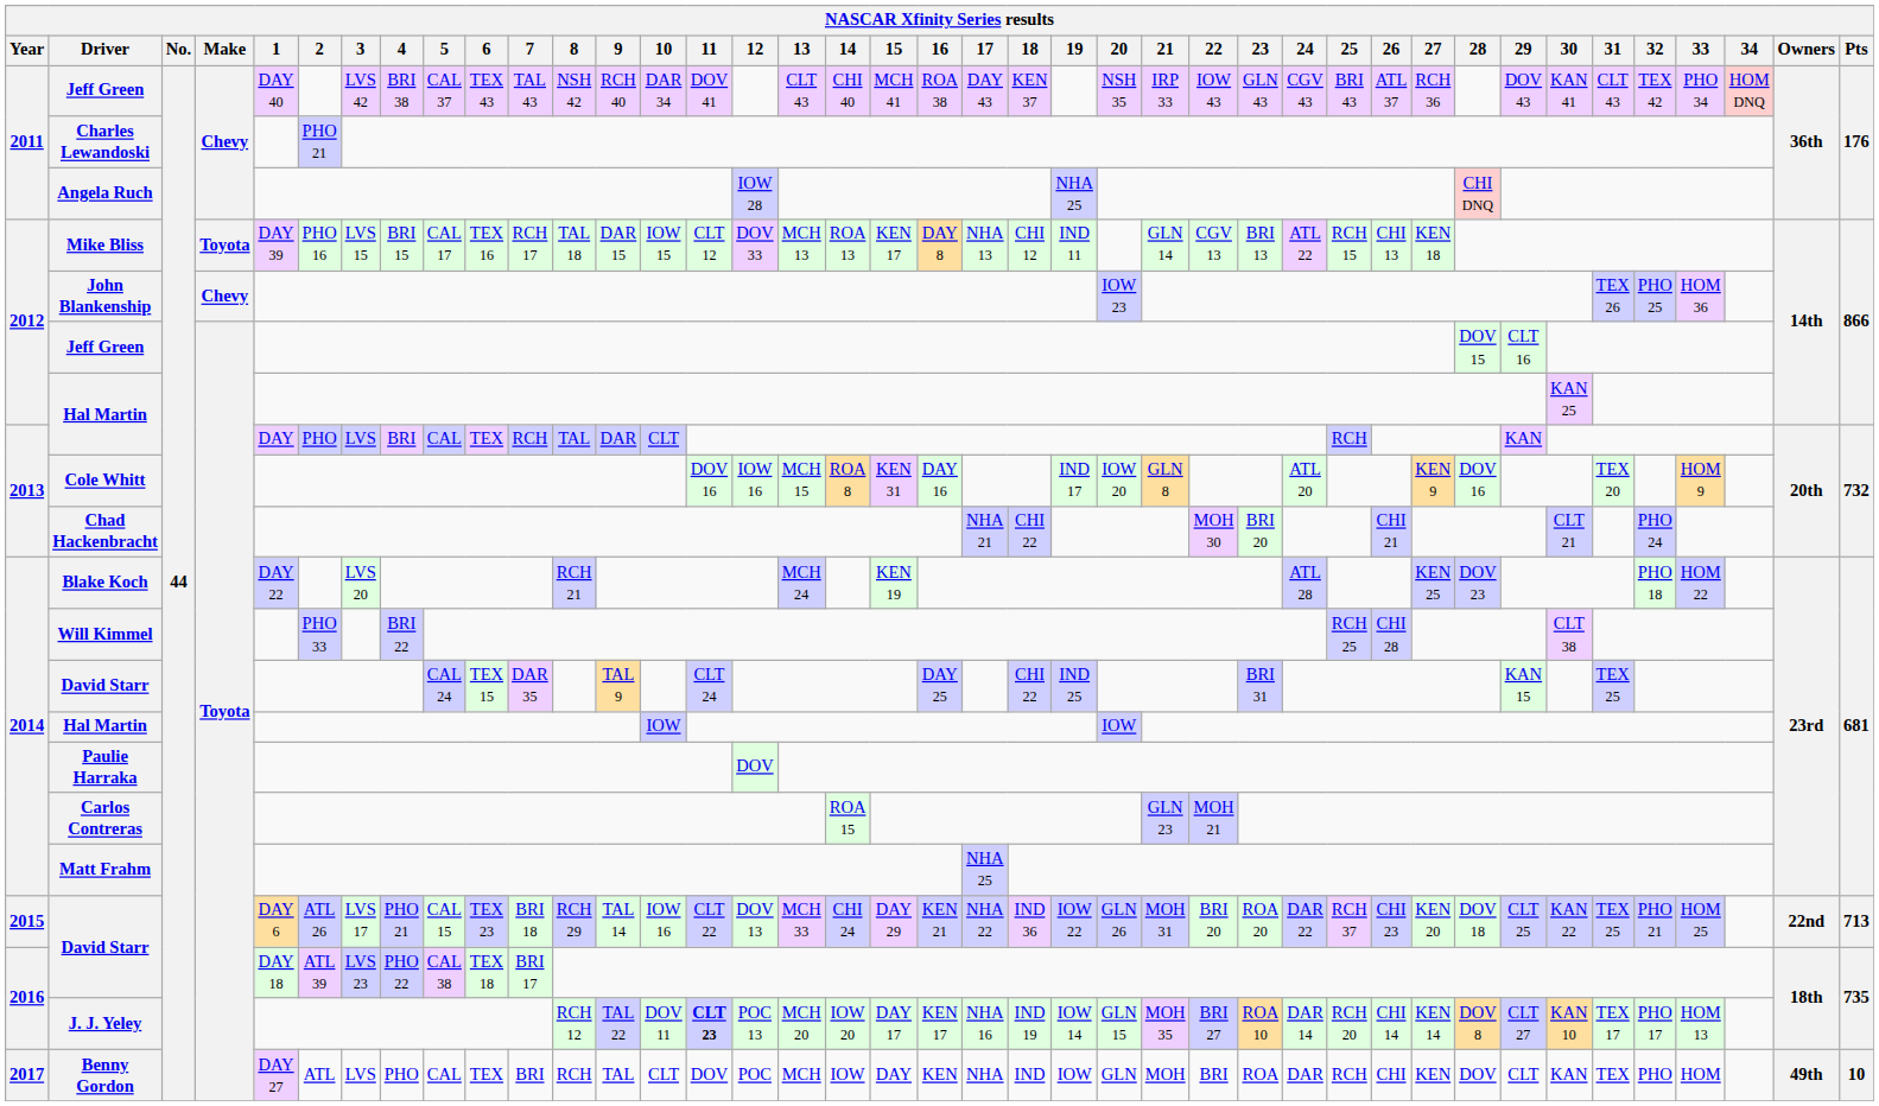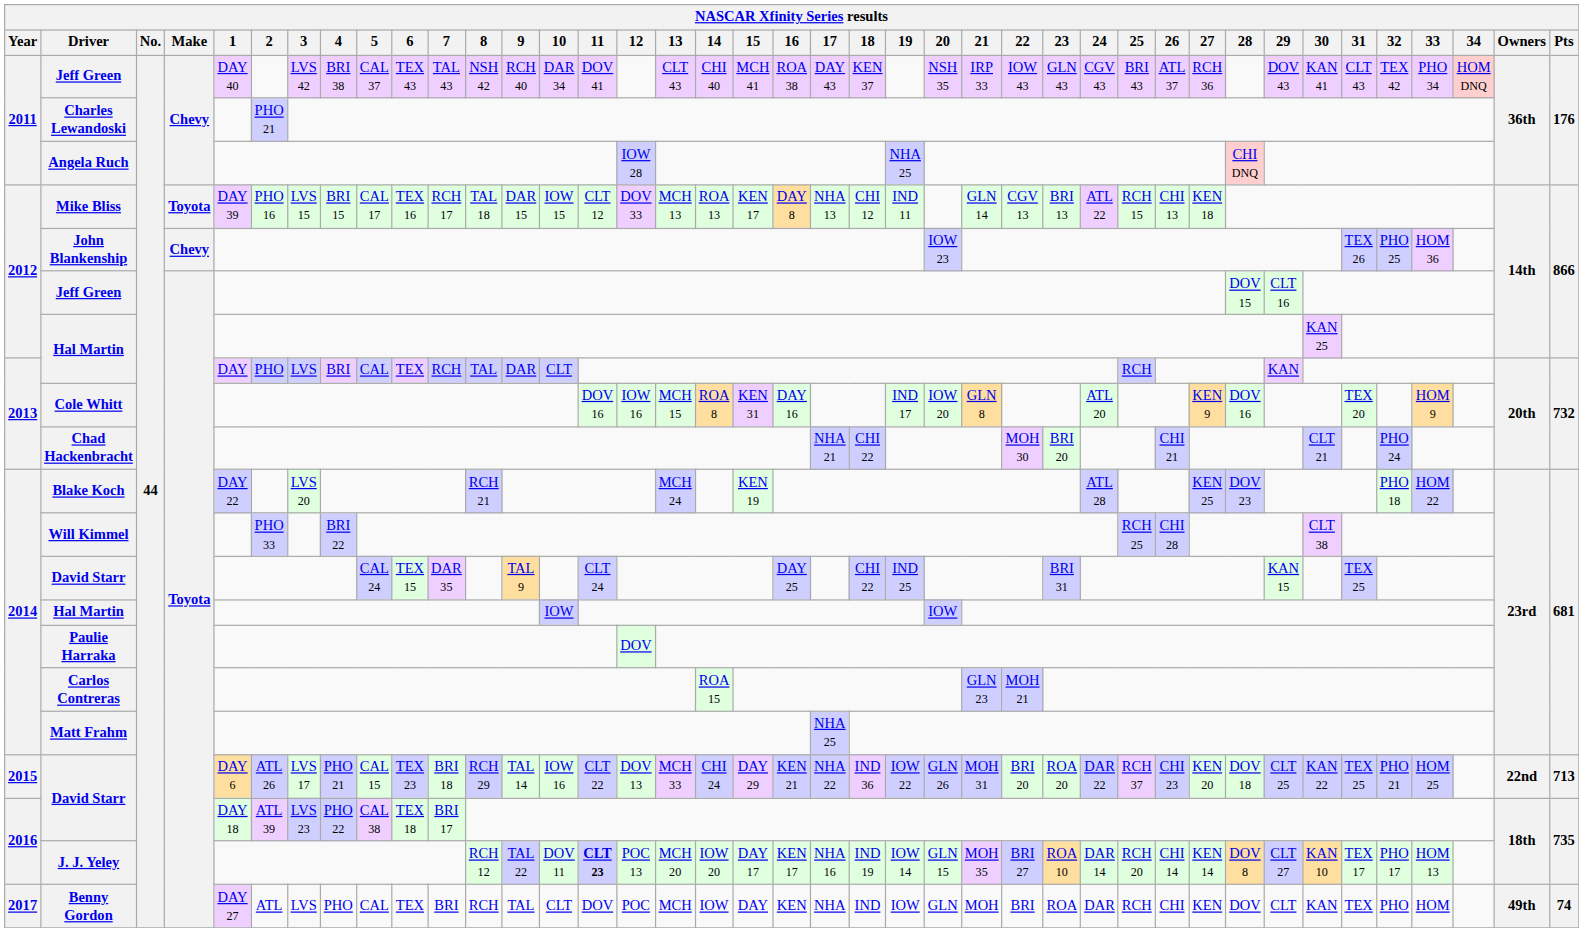 <table class="wikitable" style="text-align:center; font-size:75%">
 <tr>
 <th colspan=45><a href='#'>NASCAR Xfinity Series</a> results</th>
 </tr>
 <tr>
 <th>Year</th>
 <th>Driver</th>
 <th>No.</th>
 <th>Make</th>
 <th>1</th>
 <th>2</th>
 <th>3</th>
 <th>4</th>
 <th>5</th>
 <th>6</th>
 <th>7</th>
 <th>8</th>
 <th>9</th>
 <th>10</th>
 <th>11</th>
 <th>12</th>
 <th>13</th>
 <th>14</th>
 <th>15</th>
 <th>16</th>
 <th>17</th>
 <th>18</th>
 <th>19</th>
 <th>20</th>
 <th>21</th>
 <th>22</th>
 <th>23</th>
 <th>24</th>
 <th>25</th>
 <th>26</th>
 <th>27</th>
 <th>28</th>
 <th>29</th>
 <th>30</th>
 <th>31</th>
 <th>32</th>
 <th>33</th>
 <th>34</th>
 <th>Owners</th>
 <th>Pts</th>
 </tr>
 <tr>
 <th rowspan=3><a href='#'>2011</a></th>
 <th><a href='#'>Jeff Green</a></th>
 <th rowspan=21>44</th>
 <th rowspan=3><a href='#'>Chevy</a></th>
 <td style="background:#EFCFFF;"><a href='#'>DAY</a><br><small>40</small></td>
 <td></td>
 <td style="background:#EFCFFF;"><a href='#'>LVS</a><br><small>42</small></td>
 <td style="background:#EFCFFF;"><a href='#'>BRI</a><br><small>38</small></td>
 <td style="background:#EFCFFF;"><a href='#'>CAL</a><br><small>37</small></td>
 <td style="background:#EFCFFF;"><a href='#'>TEX</a><br><small>43</small></td>
 <td style="background:#EFCFFF;"><a href='#'>TAL</a><br><small>43</small></td>
 <td style="background:#EFCFFF;"><a href='#'>NSH</a><br><small>42</small></td>
 <td style="background:#EFCFFF;"><a href='#'>RCH</a><br><small>40</small></td>
 <td style="background:#EFCFFF;"><a href='#'>DAR</a><br><small>34</small></td>
 <td style="background:#EFCFFF;"><a href='#'>DOV</a><br><small>41</small></td>
 <td></td>
 <td style="background:#EFCFFF;"><a href='#'>CLT</a><br><small>43</small></td>
 <td style="background:#EFCFFF;"><a href='#'>CHI</a><br><small>40</small></td>
 <td style="background:#EFCFFF;"><a href='#'>MCH</a><br><small>41</small></td>
 <td style="background:#EFCFFF;"><a href='#'>ROA</a><br><small>38</small></td>
 <td style="background:#EFCFFF;"><a href='#'>DAY</a><br><small>43</small></td>
 <td style="background:#EFCFFF;"><a href='#'>KEN</a><br><small>37</small></td>
 <td></td>
 <td style="background:#EFCFFF;"><a href='#'>NSH</a><br><small>35</small></td>
 <td style="background:#EFCFFF;"><a href='#'>IRP</a><br><small>33</small></td>
 <td style="background:#EFCFFF;"><a href='#'>IOW</a><br><small>43</small></td>
 <td style="background:#EFCFFF;"><a href='#'>GLN</a><br><small>43</small></td>
 <td style="background:#EFCFFF;"><a href='#'>CGV</a><br><small>43</small></td>
 <td style="background:#EFCFFF;"><a href='#'>BRI</a><br><small>43</small></td>
 <td style="background:#EFCFFF;"><a href='#'>ATL</a><br><small>37</small></td>
 <td style="background:#EFCFFF;"><a href='#'>RCH</a><br><small>36</small></td>
 <td></td>
 <td style="background:#EFCFFF;"><a href='#'>DOV</a><br><small>43</small></td>
 <td style="background:#EFCFFF;"><a href='#'>KAN</a><br><small>41</small></td>
 <td style="background:#EFCFFF;"><a href='#'>CLT</a><br><small>43</small></td>
 <td style="background:#EFCFFF;"><a href='#'>TEX</a><br><small>42</small></td>
 <td style="background:#EFCFFF;"><a href='#'>PHO</a><br><small>34</small></td>
 <td style="background:#FFCFCF;"><a href='#'>HOM</a><br><small>DNQ</small></td>
 <th rowspan=3>36th</th>
 <th rowspan=3>176</th>
 </tr>
 <tr>
 <th><a href='#'>Charles Lewandoski</a></th>
 <td></td>
 <td style="background:#CFCFFF;"><a href='#'>PHO</a><br><small>21</small></td>
 <td colspan=32></td>
 </tr>
 <tr>
 <th><a href='#'>Angela Ruch</a></th>
 <td colspan=11></td>
 <td style="background:#CFCFFF;"><a href='#'>IOW</a><br><small>28</small></td>
 <td colspan=6></td>
 <td style="background:#CFCFFF;"><a href='#'>NHA</a><br><small>25</small></td>
 <td colspan=8></td>
 <td style="background:#FFCFCF;"><a href='#'>CHI</a><br><small>DNQ</small></td>
 <td colspan=6></td>
 </tr>
 <tr>
 <th rowspan=4><a href='#'>2012</a></th>
 <th><a href='#'>Mike Bliss</a></th>
 <th><a href='#'>Toyota</a></th>
 <td style="background:#EFCFFF;"><a href='#'>DAY</a><br><small>39</small></td>
 <td style="background:#DFFFDF;"><a href='#'>PHO</a><br><small>16</small></td>
 <td style="background:#DFFFDF;"><a href='#'>LVS</a><br><small>15</small></td>
 <td style="background:#DFFFDF;"><a href='#'>BRI</a><br><small>15</small></td>
 <td style="background:#DFFFDF;"><a href='#'>CAL</a><br><small>17</small></td>
 <td style="background:#DFFFDF;"><a href='#'>TEX</a><br><small>16</small></td>
 <td style="background:#DFFFDF;"><a href='#'>RCH</a><br><small>17</small></td>
 <td style="background:#DFFFDF;"><a href='#'>TAL</a><br><small>18</small></td>
 <td style="background:#DFFFDF;"><a href='#'>DAR</a><br><small>15</small></td>
 <td style="background:#DFFFDF;"><a href='#'>IOW</a><br><small>15</small></td>
 <td style="background:#DFFFDF;"><a href='#'>CLT</a><br><small>12</small></td>
 <td style="background:#EFCFFF;"><a href='#'>DOV</a><br><small>33</small></td>
 <td style="background:#DFFFDF;"><a href='#'>MCH</a><br><small>13</small></td>
 <td style="background:#DFFFDF;"><a href='#'>ROA</a><br><small>13</small></td>
 <td style="background:#DFFFDF;"><a href='#'>KEN</a><br><small>17</small></td>
 <td style="background:#FFDF9F;"><a href='#'>DAY</a><br><small>8</small></td>
 <td style="background:#DFFFDF;"><a href='#'>NHA</a><br><small>13</small></td>
 <td style="background:#DFFFDF;"><a href='#'>CHI</a><br><small>12</small></td>
 <td style="background:#DFFFDF;"><a href='#'>IND</a><br><small>11</small></td>
 <td></td>
 <td style="background:#DFFFDF;"><a href='#'>GLN</a><br><small>14</small></td>
 <td style="background:#DFFFDF;"><a href='#'>CGV</a><br><small>13</small></td>
 <td style="background:#DFFFDF;"><a href='#'>BRI</a><br><small>13</small></td>
 <td style="background:#EFCFFF;"><a href='#'>ATL</a><br><small>22</small></td>
 <td style="background:#DFFFDF;"><a href='#'>RCH</a><br><small>15</small></td>
 <td style="background:#DFFFDF;"><a href='#'>CHI</a><br><small>13</small></td>
 <td style="background:#DFFFDF;"><a href='#'>KEN</a><br><small>18</small></td>
 <td colspan=7></td>
 <th rowspan=4>14th</th>
 <th rowspan=4>866</th>
 </tr>
 <tr>
 <th><a href='#'>John Blankenship</a></th>
 <th><a href='#'>Chevy</a></th>
 <td colspan=19></td>
 <td style="background:#CFCFFF;"><a href='#'>IOW</a><br><small>23</small></td>
 <td colspan=10></td>
 <td style="background:#CFCFFF;"><a href='#'>TEX</a><br><small>26</small></td>
 <td style="background:#CFCFFF;"><a href='#'>PHO</a><br><small>25</small></td>
 <td style="background:#EFCFFF;"><a href='#'>HOM</a><br><small>36</small></td>
 <td></td>
 </tr>
 <tr>
 <th><a href='#'>Jeff Green</a></th>
 <th rowspan=16><a href='#'>Toyota</a></th>
 <td colspan=27></td>
 <td style="background:#DFFFDF;"><a href='#'>DOV</a><br><small>15</small></td>
 <td style="background:#DFFFDF;"><a href='#'>CLT</a><br><small>16</small></td>
 <td colspan=6></td>
 </tr>
 <tr>
 <th rowspan=2><a href='#'>Hal Martin</a></th>
 <td colspan=29></td>
 <td style="background:#EFCFFF;"><a href='#'>KAN</a><br><small>25</small></td>
 <td colspan=4></td>
 </tr>
 <tr>
 <th rowspan=3><a href='#'>2013</a></th>
 <td style="background:#EFCFFF;"><a href='#'>DAY</a><br></td>
 <td style="background:#CFCFFF;"><a href='#'>PHO</a><br></td>
 <td style="background:#CFCFFF;"><a href='#'>LVS</a><br></td>
 <td style="background:#EFCFFF;"><a href='#'>BRI</a><br></td>
 <td style="background:#CFCFFF;"><a href='#'>CAL</a><br></td>
 <td style="background:#EFCFFF;"><a href='#'>TEX</a><br></td>
 <td style="background:#CFCFFF;"><a href='#'>RCH</a><br></td>
 <td style="background:#CFCFFF;"><a href='#'>TAL</a><br></td>
 <td style="background:#CFCFFF;"><a href='#'>DAR</a><br></td>
 <td style="background:#CFCFFF;"><a href='#'>CLT</a><br></td>
 <td colspan=14></td>
 <td style="background:#CFCFFF;"><a href='#'>RCH</a><br></td>
 <td colspan=3></td>
 <td style="background:#EFCFFF;"><a href='#'>KAN</a><br></td>
 <td colspan=5></td>
 <th rowspan=3>20th</th>
 <th rowspan=3>732</th>
 </tr>
 <tr>
 <th><a href='#'>Cole Whitt</a></th>
 <td colspan=10></td>
 <td style="background:#DFFFDF;"><a href='#'>DOV</a><br><small>16</small></td>
 <td style="background:#DFFFDF;"><a href='#'>IOW</a><br><small>16</small></td>
 <td style="background:#DFFFDF;"><a href='#'>MCH</a><br><small>15</small></td>
 <td style="background:#FFDF9F;"><a href='#'>ROA</a><br><small>8</small></td>
 <td style="background:#EFCFFF;"><a href='#'>KEN</a><br><small>31</small></td>
 <td style="background:#DFFFDF;"><a href='#'>DAY</a><br><small>16</small></td>
 <td colspan=2></td>
 <td style="background:#DFFFDF;"><a href='#'>IND</a><br><small>17</small></td>
 <td style="background:#DFFFDF;"><a href='#'>IOW</a><br><small>20</small></td>
 <td style="background:#FFDF9F;"><a href='#'>GLN</a><br><small>8</small></td>
 <td colspan=2></td>
 <td style="background:#DFFFDF;"><a href='#'>ATL</a><br><small>20</small></td>
 <td colspan=2></td>
 <td style="background:#FFDF9F;"><a href='#'>KEN</a><br><small>9</small></td>
 <td style="background:#DFFFDF;"><a href='#'>DOV</a><br><small>16</small></td>
 <td colspan=2></td>
 <td style="background:#DFFFDF;"><a href='#'>TEX</a><br><small>20</small></td>
 <td></td>
 <td style="background:#FFDF9F;"><a href='#'>HOM</a><br><small>9</small></td>
 <td></td>
 </tr>
 <tr>
 <th><a href='#'>Chad Hackenbracht</a></th>
 <td colspan=16></td>
 <td style="background:#CFCFFF;"><a href='#'>NHA</a><br><small>21</small></td>
 <td style="background:#CFCFFF;"><a href='#'>CHI</a><br><small>22</small></td>
 <td colspan=3></td>
 <td style="background:#EFCFFF;"><a href='#'>MOH</a><br><small>30</small></td>
 <td style="background:#DFFFDF;"><a href='#'>BRI</a><br><small>20</small></td>
 <td colspan=2></td>
 <td style="background:#CFCFFF;"><a href='#'>CHI</a><br><small>21</small></td>
 <td colspan=3></td>
 <td style="background:#CFCFFF;"><a href='#'>CLT</a><br><small>21</small></td>
 <td></td>
 <td style="background:#CFCFFF;"><a href='#'>PHO</a><br><small>24</small></td>
 <td colspan=2></td>
 </tr>
 <tr>
 <th rowspan=7><a href='#'>2014</a></th>
 <th><a href='#'>Blake Koch</a></th>
 <td style="background:#CFCFFF;"><a href='#'>DAY</a><br><small>22</small></td>
 <td></td>
 <td style="background:#DFFFDF;"><a href='#'>LVS</a><br><small>20</small></td>
 <td colspan=4></td>
 <td style="background:#CFCFFF;"><a href='#'>RCH</a><br><small>21</small></td>
 <td colspan=4></td>
 <td style="background:#CFCFFF;"><a href='#'>MCH</a><br><small>24</small></td>
 <td></td>
 <td style="background:#DFFFDF;"><a href='#'>KEN</a><br><small>19</small></td>
 <td colspan=8></td>
 <td style="background:#CFCFFF;"><a href='#'>ATL</a><br><small>28</small></td>
 <td colspan=2></td>
 <td style="background:#CFCFFF;"><a href='#'>KEN</a><br><small>25</small></td>
 <td style="background:#CFCFFF;"><a href='#'>DOV</a><br><small>23</small></td>
 <td colspan=3></td>
 <td style="background:#DFFFDF;"><a href='#'>PHO</a><br><small>18</small></td>
 <td style="background:#CFCFFF;"><a href='#'>HOM</a><br><small>22</small></td>
 <td></td>
 <th rowspan=7>23rd</th>
 <th rowspan=7>681</th>
 </tr>
 <tr>
 <th><a href='#'>Will Kimmel</a></th>
 <td></td>
 <td style="background:#CFCFFF;"><a href='#'>PHO</a><br><small>33</small></td>
 <td></td>
 <td style="background:#CFCFFF;"><a href='#'>BRI</a><br><small>22</small></td>
 <td colspan=20></td>
 <td style="background:#CFCFFF;"><a href='#'>RCH</a><br><small>25</small></td>
 <td style="background:#CFCFFF;"><a href='#'>CHI</a><br><small>28</small></td>
 <td colspan=3></td>
 <td style="background:#EFCFFF;"><a href='#'>CLT</a><br><small>38</small></td>
 <td colspan=4></td>
 </tr>
 <tr>
 <th><a href='#'>David Starr</a></th>
 <td colspan=4></td>
 <td style="background:#CFCFFF;"><a href='#'>CAL</a><br><small>24</small></td>
 <td style="background:#DFFFDF;"><a href='#'>TEX</a><br><small>15</small></td>
 <td style="background:#EFCFFF;"><a href='#'>DAR</a><br><small>35</small></td>
 <td></td>
 <td style="background:#FFDF9F;"><a href='#'>TAL</a><br><small>9</small></td>
 <td></td>
 <td style="background:#CFCFFF;"><a href='#'>CLT</a><br><small>24</small></td>
 <td colspan=4></td>
 <td style="background:#CFCFFF;"><a href='#'>DAY</a><br><small>25</small></td>
 <td></td>
 <td style="background:#CFCFFF;"><a href='#'>CHI</a><br><small>22</small></td>
 <td style="background:#CFCFFF;"><a href='#'>IND</a><br><small>25</small></td>
 <td colspan=3></td>
 <td style="background:#CFCFFF;"><a href='#'>BRI</a><br><small>31</small></td>
 <td colspan=5></td>
 <td style="background:#DFFFDF;"><a href='#'>KAN</a><br><small>15</small></td>
 <td></td>
 <td style="background:#CFCFFF;"><a href='#'>TEX</a><br><small>25</small></td>
 <td colspan=3></td>
 </tr>
 <tr>
 <th><a href='#'>Hal Martin</a></th>
 <td colspan=9></td>
 <td style="background:#CFCFFF;"><a href='#'>IOW</a><br></td>
 <td colspan=9></td>
 <td style="background:#CFCFFF;"><a href='#'>IOW</a><br></td>
 <td colspan=14></td>
 </tr>
 <tr>
 <th><a href='#'>Paulie Harraka</a></th>
 <td colspan=11></td>
 <td style="background:#DFFFDF;"><a href='#'>DOV</a><br></td>
 <td colspan=22></td>
 </tr>
 <tr>
 <th><a href='#'>Carlos Contreras</a></th>
 <td colspan=13></td>
 <td style="background:#DFFFDF;"><a href='#'>ROA</a><br><small>15</small></td>
 <td colspan=6></td>
 <td style="background:#CFCFFF;"><a href='#'>GLN</a><br><small>23</small></td>
 <td style="background:#CFCFFF;"><a href='#'>MOH</a><br><small>21</small></td>
 <td colspan=12></td>
 </tr>
 <tr>
 <th><a href='#'>Matt Frahm</a></th>
 <td colspan=16></td>
 <td style="background:#CFCFFF;"><a href='#'>NHA</a><br><small>25</small></td>
 <td colspan=17></td>
 </tr>
 <tr>
 <th><a href='#'>2015</a></th>
 <th rowspan=2><a href='#'>David Starr</a></th>
 <td style="background:#FFDF9F;"><a href='#'>DAY</a><br><small>6</small></td>
 <td style="background:#CFCFFF;"><a href='#'>ATL</a><br><small>26</small></td>
 <td style="background:#DFFFDF;"><a href='#'>LVS</a><br><small>17</small></td>
 <td style="background:#CFCFFF;"><a href='#'>PHO</a><br><small>21</small></td>
 <td style="background:#DFFFDF;"><a href='#'>CAL</a><br><small>15</small></td>
 <td style="background:#CFCFFF;"><a href='#'>TEX</a><br><small>23</small></td>
 <td style="background:#DFFFDF;"><a href='#'>BRI</a><br><small>18</small></td>
 <td style="background:#CFCFFF;"><a href='#'>RCH</a><br><small>29</small></td>
 <td style="background:#DFFFDF;"><a href='#'>TAL</a><br><small>14</small></td>
 <td style="background:#DFFFDF;"><a href='#'>IOW</a><br><small>16</small></td>
 <td style="background:#CFCFFF;"><a href='#'>CLT</a><br><small>22</small></td>
 <td style="background:#DFFFDF;"><a href='#'>DOV</a><br><small>13</small></td>
 <td style="background:#EFCFFF;"><a href='#'>MCH</a><br><small>33</small></td>
 <td style="background:#CFCFFF;"><a href='#'>CHI</a><br><small>24</small></td>
 <td style="background:#EFCFFF;"><a href='#'>DAY</a><br><small>29</small></td>
 <td style="background:#CFCFFF;"><a href='#'>KEN</a><br><small>21</small></td>
 <td style="background:#CFCFFF;"><a href='#'>NHA</a><br><small>22</small></td>
 <td style="background:#EFCFFF;"><a href='#'>IND</a><br><small>36</small></td>
 <td style="background:#CFCFFF;"><a href='#'>IOW</a><br><small>22</small></td>
 <td style="background:#CFCFFF;"><a href='#'>GLN</a><br><small>26</small></td>
 <td style="background:#CFCFFF;"><a href='#'>MOH</a><br><small>31</small></td>
 <td style="background:#DFFFDF;"><a href='#'>BRI</a><br><small>20</small></td>
 <td style="background:#DFFFDF;"><a href='#'>ROA</a><br><small>20</small></td>
 <td style="background:#CFCFFF;"><a href='#'>DAR</a><br><small>22</small></td>
 <td style="background:#EFCFFF;"><a href='#'>RCH</a><br><small>37</small></td>
 <td style="background:#CFCFFF;"><a href='#'>CHI</a><br><small>23</small></td>
 <td style="background:#DFFFDF;"><a href='#'>KEN</a><br><small>20</small></td>
 <td style="background:#DFFFDF;"><a href='#'>DOV</a><br><small>18</small></td>
 <td style="background:#CFCFFF;"><a href='#'>CLT</a><br><small>25</small></td>
 <td style="background:#CFCFFF;"><a href='#'>KAN</a><br><small>22</small></td>
 <td style="background:#CFCFFF;"><a href='#'>TEX</a><br><small>25</small></td>
 <td style="background:#CFCFFF;"><a href='#'>PHO</a><br><small>21</small></td>
 <td style="background:#CFCFFF;"><a href='#'>HOM</a><br><small>25</small></td>
 <td></td>
 <th>22nd</th>
 <th>713</th>
 </tr>
 <tr>
 <th rowspan=2><a href='#'>2016</a></th>
 <td style="background:#DFFFDF;"><a href='#'>DAY</a><br><small>18</small></td>
 <td style="background:#EFCFFF;"><a href='#'>ATL</a><br><small>39</small></td>
 <td style="background:#CFCFFF;"><a href='#'>LVS</a><br><small>23</small></td>
 <td style="background:#CFCFFF;"><a href='#'>PHO</a><br><small>22</small></td>
 <td style="background:#EFCFFF;"><a href='#'>CAL</a><br><small>38</small></td>
 <td style="background:#DFFFDF;"><a href='#'>TEX</a><br><small>18</small></td>
 <td style="background:#DFFFDF;"><a href='#'>BRI</a><br><small>17</small></td>
 <td colspan=27></td>
 <th rowspan=2>18th</th>
 <th rowspan=2>735</th>
 </tr>
 <tr>
 <th><a href='#'>J. J. Yeley</a></th>
 <td colspan=7></td>
 <td style="background:#DFFFDF;"><a href='#'>RCH</a><br><small>12</small></td>
 <td style="background:#CFCFFF;"><a href='#'>TAL</a><br><small>22</small></td>
 <td style="background:#DFFFDF;"><a href='#'>DOV</a><br><small>11</small></td>
 <td style="background:#CFCFFF;"><strong><a href='#'>CLT</a><br><small>23</small></strong></td>
 <td style="background:#DFFFDF;"><a href='#'>POC</a><br><small>13</small></td>
 <td style="background:#DFFFDF;"><a href='#'>MCH</a><br><small>20</small></td>
 <td style="background:#DFFFDF;"><a href='#'>IOW</a><br><small>20</small></td>
 <td style="background:#DFFFDF;"><a href='#'>DAY</a><br><small>17</small></td>
 <td style="background:#DFFFDF;"><a href='#'>KEN</a><br><small>17</small></td>
 <td style="background:#DFFFDF;"><a href='#'>NHA</a><br><small>16</small></td>
 <td style="background:#DFFFDF;"><a href='#'>IND</a><br><small>19</small></td>
 <td style="background:#DFFFDF;"><a href='#'>IOW</a><br><small>14</small></td>
 <td style="background:#DFFFDF;"><a href='#'>GLN</a><br><small>15</small></td>
 <td style="background:#EFCFFF;"><a href='#'>MOH</a><br><small>35</small></td>
 <td style="background:#CFCFFF;"><a href='#'>BRI</a><br><small>27</small></td>
 <td style="background:#FFDF9F;"><a href='#'>ROA</a><br><small>10</small></td>
 <td style="background:#DFFFDF;"><a href='#'>DAR</a><br><small>14</small></td>
 <td style="background:#DFFFDF;"><a href='#'>RCH</a><br><small>20</small></td>
 <td style="background:#DFFFDF;"><a href='#'>CHI</a><br><small>14</small></td>
 <td style="background:#DFFFDF;"><a href='#'>KEN</a><br><small>14</small></td>
 <td style="background:#FFDF9F;"><a href='#'>DOV</a><br><small>8</small></td>
 <td style="background:#CFCFFF;"><a href='#'>CLT</a><br><small>27</small></td>
 <td style="background:#FFDF9F;"><a href='#'>KAN</a><br><small>10</small></td>
 <td style="background:#DFFFDF;"><a href='#'>TEX</a><br><small>17</small></td>
 <td style="background:#DFFFDF;"><a href='#'>PHO</a><br><small>17</small></td>
 <td style="background:#DFFFDF;"><a href='#'>HOM</a><br><small>13</small></td>
 <td></td>
 </tr>
 <tr>
 <th><a href='#'>2017</a></th>
 <th><a href='#'>Benny Gordon</a></th>
 <td style="background:#EFCFFF;"><a href='#'>DAY</a><br><small>27</small></td>
 <td><a href='#'>ATL</a></td>
 <td><a href='#'>LVS</a></td>
 <td><a href='#'>PHO</a></td>
 <td><a href='#'>CAL</a></td>
 <td><a href='#'>TEX</a></td>
 <td><a href='#'>BRI</a></td>
 <td><a href='#'>RCH</a></td>
 <td><a href='#'>TAL</a></td>
 <td><a href='#'>CLT</a></td>
 <td><a href='#'>DOV</a></td>
 <td><a href='#'>POC</a></td>
 <td><a href='#'>MCH</a></td>
 <td><a href='#'>IOW</a></td>
 <td><a href='#'>DAY</a></td>
 <td><a href='#'>KEN</a></td>
 <td><a href='#'>NHA</a></td>
 <td><a href='#'>IND</a></td>
 <td><a href='#'>IOW</a></td>
 <td><a href='#'>GLN</a></td>
 <td><a href='#'>MOH</a></td>
 <td><a href='#'>BRI</a></td>
 <td><a href='#'>ROA</a></td>
 <td><a href='#'>DAR</a></td>
 <td><a href='#'>RCH</a></td>
 <td><a href='#'>CHI</a></td>
 <td><a href='#'>KEN</a></td>
 <td><a href='#'>DOV</a></td>
 <td><a href='#'>CLT</a></td>
 <td><a href='#'>KAN</a></td>
 <td><a href='#'>TEX</a></td>
 <td><a href='#'>PHO</a></td>
 <td><a href='#'>HOM</a></td>
 <td></td>
 <th>49th</th>
-<th>10</th>
+<th>74</th>
 </tr>
 </table>
